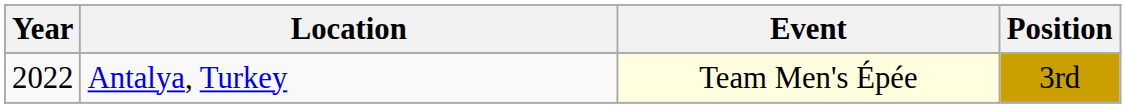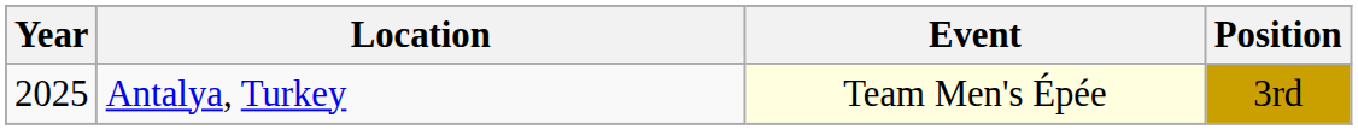 <table class="wikitable" style="text-align:center;">
 <tr>
 <th>Year</th>
 <th style="width:17em">Location</th>
 <th style="width:12em">Event</th>
 <th>Position</th>
 </tr>
 <tr>
-<td>2022</td>
+<td>2025</td>
 <td rowspan="1" align="left"> <a href='#'>Antalya</a>, <a href='#'>Turkey</a></td>
 <td style="background: lightyellow;">Team Men's Épée</td>
 <td bgcolor="caramel">3rd</td>
 </tr>
 </table>
